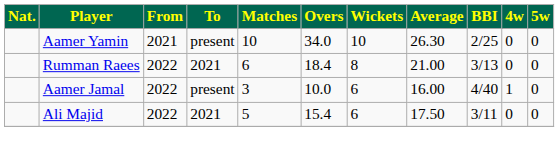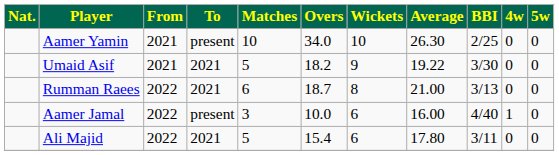 <table class="wikitable sortable" style="font-size:100%">
 <tr>
 <th style="text-align:center; background:#006651; color:yellow;">Nat.</th>
 <th style="text-align:center; background:#006651; color:yellow;">Player</th>
 <th style="text-align:center; background:#006651; color:yellow;">From</th>
 <th style="text-align:center; background:#006651; color:yellow;">To</th>
 <th style="text-align:center; background:#006651; color:yellow;">Matches</th>
 <th style="text-align:center; background:#006651; color:yellow;">Overs</th>
 <th style="text-align:center; background:#006651; color:yellow;">Wickets</th>
 <th style="text-align:center; background:#006651; color:yellow;">Average</th>
 <th style="text-align:center; background:#006651; color:yellow;">BBI</th>
 <th style="text-align:center; background:#006651; color:yellow;">4w</th>
 <th style="text-align:center; background:#006651; color:yellow;">5w</th>
 </tr>
 <tr>
 <td></td>
 <td><a href='#'>Aamer Yamin</a></td>
 <td>2021</td>
 <td>present</td>
 <td>10</td>
 <td>34.0</td>
 <td>10</td>
 <td>26.30</td>
 <td>2/25</td>
 <td>0</td>
 <td>0</td>
 </tr>
 <tr>
 <td></td>
+<td><a href='#'>Umaid Asif</a></td>
+<td>2021</td>
+<td>2021</td>
+<td>5</td>
+<td>18.2</td>
+<td>9</td>
+<td>19.22</td>
+<td>3/30</td>
+<td>0</td>
+<td>0</td>
+</tr>
+<tr>
+<td></td>
 <td><a href='#'>Rumman Raees</a></td>
 <td>2022</td>
 <td>2021</td>
 <td>6</td>
-<td>18.4</td>
+<td>18.7</td>
 <td>8</td>
 <td>21.00</td>
 <td>3/13</td>
 <td>0</td>
 <td>0</td>
 </tr>
 <tr>
 <td></td>
 <td><a href='#'>Aamer Jamal</a></td>
 <td>2022</td>
 <td>present</td>
 <td>3</td>
 <td>10.0</td>
 <td>6</td>
 <td>16.00</td>
 <td>4/40</td>
 <td>1</td>
 <td>0</td>
 </tr>
 <tr>
 <td></td>
 <td><a href='#'>Ali Majid</a></td>
 <td>2022</td>
 <td>2021</td>
 <td>5</td>
 <td>15.4</td>
 <td>6</td>
-<td>17.50</td>
+<td>17.80</td>
 <td>3/11</td>
 <td>0</td>
 <td>0</td>
 </tr>
 <tr>
 </tr>
 </table>
